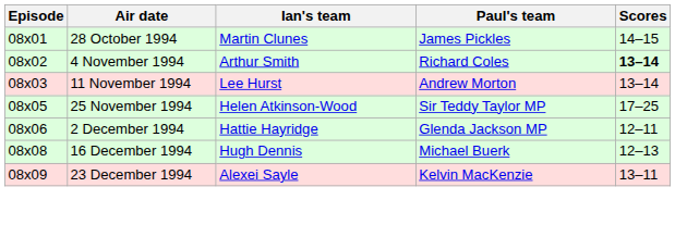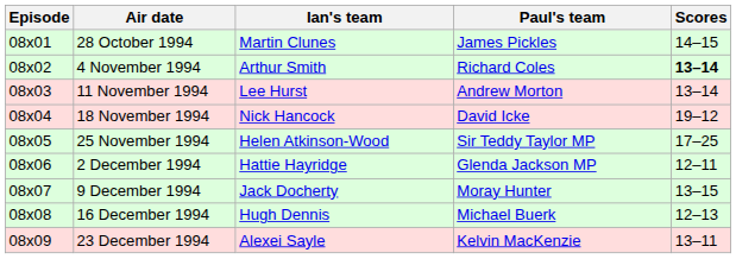 <table class="wikitable" style="width:745px;">
 <tr>
 <th style="width:5%;">Episode</th>
 <th style="width:23%;">Air date</th>
 <th style="width:31%;">Ian's team</th>
 <th style="width:31%;">Paul's team</th>
 <th style="width:6%;">Scores</th>
 </tr>
 <tr style="background:#dfd;">
 <td>08x01</td>
 <td>28 October 1994</td>
 <td><a href='#'>Martin Clunes</a></td>
 <td><a href='#'>James Pickles</a></td>
 <td>14–15</td>
 </tr>
 <tr style="background:#dfd;">
 <td>08x02</td>
 <td>4 November 1994</td>
 <td><a href='#'>Arthur Smith</a></td>
 <td><a href='#'>Richard Coles</a></td>
 <td><strong>13–14</strong></td>
 </tr>
 <tr style="background:#fdd;">
 <td>08x03</td>
 <td>11 November 1994</td>
 <td><a href='#'>Lee Hurst</a></td>
 <td><a href='#'>Andrew Morton</a></td>
 <td>13–14</td>
 </tr>
+<tr style="background:#fdd;">
+<td>08x04</td>
+<td>18 November 1994</td>
+<td><a href='#'>Nick Hancock</a></td>
+<td><a href='#'>David Icke</a></td>
+<td>19–12</td>
+</tr>
 <tr style="background:#dfd;">
 <td>08x05</td>
 <td>25 November 1994</td>
 <td><a href='#'>Helen Atkinson-Wood</a></td>
 <td><a href='#'>Sir Teddy Taylor MP</a></td>
 <td>17–25</td>
 </tr>
 <tr style="background:#dfd;">
 <td>08x06</td>
 <td>2 December 1994</td>
 <td><a href='#'>Hattie Hayridge</a></td>
 <td><a href='#'>Glenda Jackson MP</a></td>
 <td>12–11</td>
+</tr>
+<tr style="background:#dfd;">
+<td>08x07</td>
+<td>9 December 1994</td>
+<td><a href='#'>Jack Docherty</a></td>
+<td><a href='#'>Moray Hunter</a></td>
+<td>13–15</td>
 </tr>
 <tr style="background:#dfd;">
 <td>08x08</td>
 <td>16 December 1994</td>
 <td><a href='#'>Hugh Dennis</a></td>
 <td><a href='#'>Michael Buerk</a></td>
 <td>12–13</td>
 </tr>
 <tr style="background:#fdd;">
 <td>08x09</td>
 <td>23 December 1994</td>
 <td><a href='#'>Alexei Sayle</a></td>
 <td><a href='#'>Kelvin MacKenzie</a></td>
 <td>13–11</td>
 </tr>
 </table>
